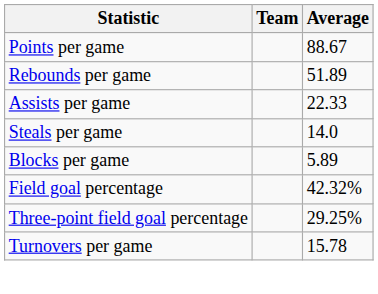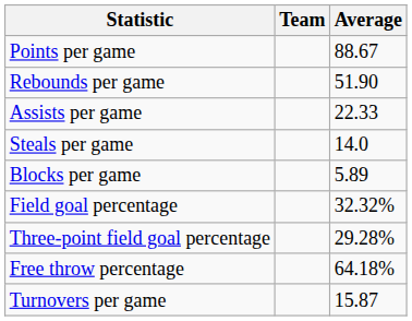 <table class="wikitable">
 <tr>
 <th>Statistic</th>
 <th>Team</th>
 <th>Average</th>
 </tr>
 <tr>
 <td><a href='#'>Points</a> per game</td>
 <td></td>
 <td>88.67</td>
 </tr>
 <tr>
 <td><a href='#'>Rebounds</a> per game</td>
 <td></td>
-<td>51.89</td>
+<td>51.90</td>
 </tr>
 <tr>
 <td><a href='#'>Assists</a> per game</td>
 <td></td>
 <td>22.33</td>
 </tr>
 <tr>
 <td><a href='#'>Steals</a> per game</td>
 <td></td>
 <td>14.0</td>
 </tr>
 <tr>
 <td><a href='#'>Blocks</a> per game</td>
 <td></td>
 <td>5.89</td>
 </tr>
 <tr>
 <td><a href='#'>Field goal</a> percentage</td>
 <td></td>
-<td>42.32%</td>
+<td>32.32%</td>
 </tr>
 <tr>
 <td><a href='#'>Three-point field goal</a> percentage</td>
 <td></td>
-<td>29.25%</td>
+<td>29.28%</td>
+</tr>
+<tr>
+<td><a href='#'>Free throw</a> percentage</td>
+<td></td>
+<td>64.18%</td>
 </tr>
 <tr>
 <td><a href='#'>Turnovers</a> per game</td>
 <td></td>
-<td>15.78</td>
+<td>15.87</td>
 </tr>
 </table>
